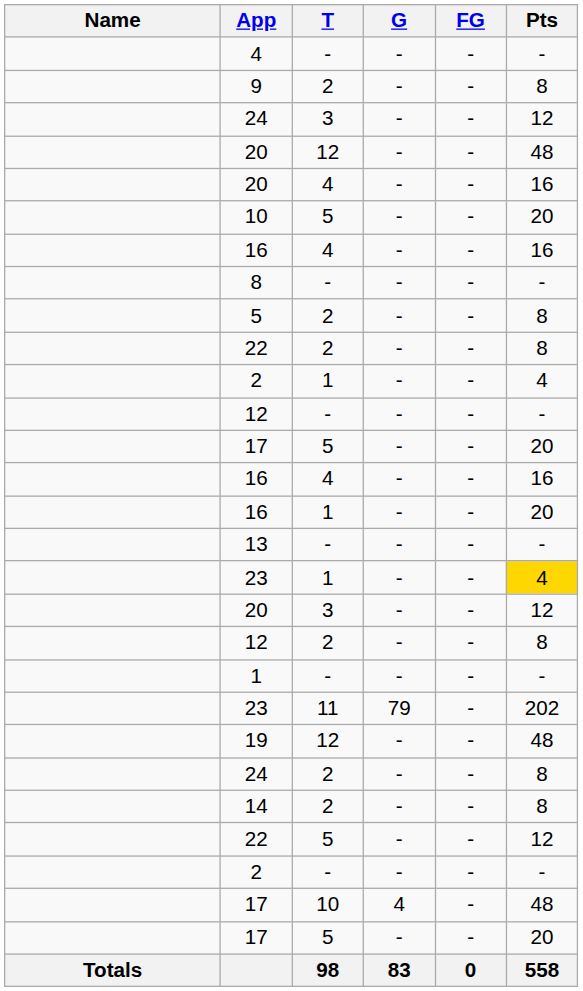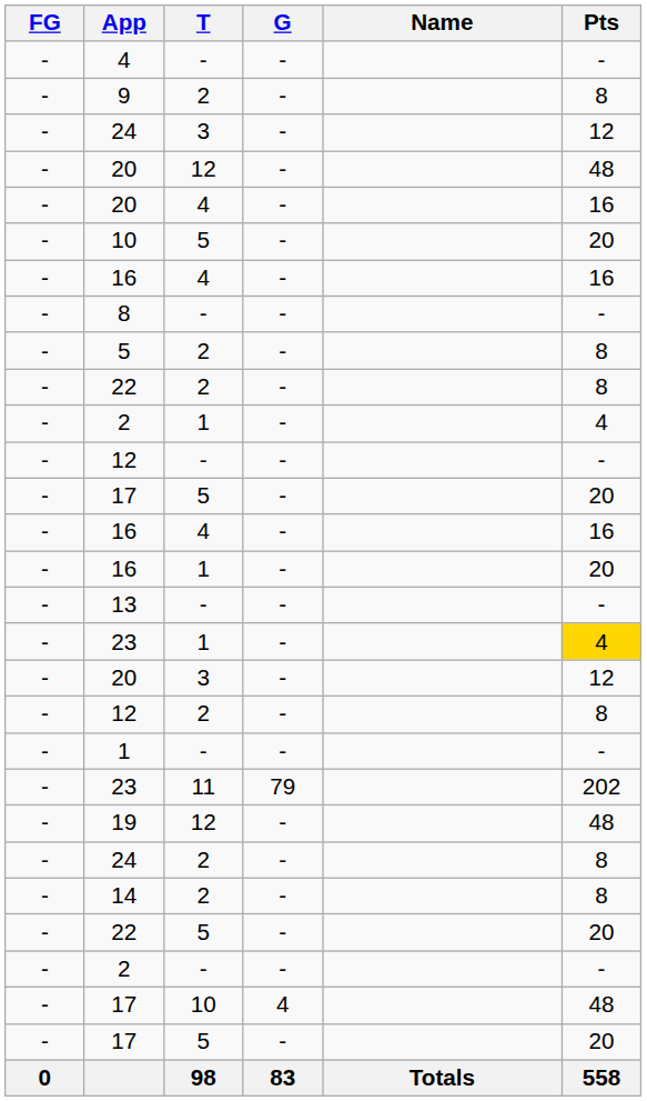 <table class="wikitable sortable" style="text-align: center;">
 <tr>
-<th style="width:10em">Name</th>
+<th style="width:3em"><a href='#'>FG</a></th>
 <th style="width:3em"><a href='#'>App</a></th>
 <th style="width:3em"><a href='#'>T</a></th>
 <th style="width:3em"><a href='#'>G</a></th>
-<th style="width:3em"><a href='#'>FG</a></th>
+<th style="width:10em">Name</th>
 <th style="width:3em">Pts</th>
 </tr>
 <tr>
-<td style="text-align:left;"></td>
+<td>-</td>
 <td>4</td>
 <td>-</td>
 <td>-</td>
-<td>-</td>
+<td style="text-align:left;"></td>
 <td>-</td>
 </tr>
 <tr>
-<td style="text-align:left;"></td>
+<td>-</td>
 <td>9</td>
 <td>2</td>
 <td>-</td>
-<td>-</td>
+<td style="text-align:left;"></td>
 <td>8</td>
 </tr>
 <tr>
-<td style="text-align:left;"></td>
+<td>-</td>
 <td>24</td>
 <td>3</td>
 <td>-</td>
-<td>-</td>
+<td style="text-align:left;"></td>
 <td>12</td>
 </tr>
 <tr>
-<td style="text-align:left;"></td>
+<td>-</td>
 <td>20</td>
 <td>12</td>
 <td>-</td>
-<td>-</td>
+<td style="text-align:left;"></td>
 <td>48</td>
 </tr>
 <tr>
-<td style="text-align:left;"></td>
+<td>-</td>
 <td>20</td>
 <td>4</td>
 <td>-</td>
-<td>-</td>
+<td style="text-align:left;"></td>
 <td>16</td>
 </tr>
 <tr>
-<td style="text-align:left;"></td>
+<td>-</td>
 <td>10</td>
 <td>5</td>
 <td>-</td>
-<td>-</td>
+<td style="text-align:left;"></td>
 <td>20</td>
 </tr>
 <tr>
-<td style="text-align:left;"></td>
+<td>-</td>
 <td>16</td>
 <td>4</td>
 <td>-</td>
-<td>-</td>
+<td style="text-align:left;"></td>
 <td>16</td>
 </tr>
 <tr>
-<td style="text-align:left;"></td>
+<td>-</td>
 <td>8</td>
 <td>-</td>
 <td>-</td>
-<td>-</td>
+<td style="text-align:left;"></td>
 <td>-</td>
 </tr>
 <tr>
-<td style="text-align:left;"></td>
+<td>-</td>
 <td>5</td>
 <td>2</td>
 <td>-</td>
-<td>-</td>
+<td style="text-align:left;"></td>
 <td>8</td>
 </tr>
 <tr>
-<td style="text-align:left;"></td>
+<td>-</td>
 <td>22</td>
 <td>2</td>
 <td>-</td>
-<td>-</td>
+<td style="text-align:left;"></td>
 <td>8</td>
 </tr>
 <tr>
-<td style="text-align:left;"></td>
+<td>-</td>
 <td>2</td>
 <td>1</td>
 <td>-</td>
-<td>-</td>
+<td style="text-align:left;"></td>
 <td>4</td>
 </tr>
 <tr>
-<td style="text-align:left;"></td>
+<td>-</td>
 <td>12</td>
 <td>-</td>
 <td>-</td>
-<td>-</td>
+<td style="text-align:left;"></td>
 <td>-</td>
 </tr>
 <tr>
-<td style="text-align:left;"></td>
+<td>-</td>
 <td>17</td>
 <td>5</td>
 <td>-</td>
-<td>-</td>
+<td style="text-align:left;"></td>
 <td>20</td>
 </tr>
 <tr>
-<td style="text-align:left;"></td>
+<td>-</td>
 <td>16</td>
 <td>4</td>
 <td>-</td>
-<td>-</td>
+<td style="text-align:left;"></td>
 <td>16</td>
 </tr>
 <tr>
-<td style="text-align:left;"></td>
+<td>-</td>
 <td>16</td>
 <td>1</td>
 <td>-</td>
-<td>-</td>
+<td style="text-align:left;"></td>
 <td>20</td>
 </tr>
 <tr>
-<td style="text-align:left;"></td>
+<td>-</td>
 <td>13</td>
 <td>-</td>
 <td>-</td>
-<td>-</td>
+<td style="text-align:left;"></td>
 <td>-</td>
 </tr>
 <tr>
-<td style="text-align:left;"></td>
+<td>-</td>
 <td>23</td>
 <td>1</td>
 <td>-</td>
-<td>-</td>
+<td style="text-align:left;"></td>
 <td style="background: gold;">4</td>
 </tr>
 <tr>
-<td style="text-align:left;"></td>
+<td>-</td>
 <td>20</td>
 <td>3</td>
 <td>-</td>
-<td>-</td>
+<td style="text-align:left;"></td>
 <td>12</td>
 </tr>
 <tr>
-<td style="text-align:left;"></td>
+<td>-</td>
 <td>12</td>
 <td>2</td>
 <td>-</td>
-<td>-</td>
+<td style="text-align:left;"></td>
 <td>8</td>
 </tr>
 <tr>
-<td style="text-align:left;"></td>
+<td>-</td>
 <td>1</td>
 <td>-</td>
 <td>-</td>
-<td>-</td>
+<td style="text-align:left;"></td>
 <td>-</td>
 </tr>
 <tr>
-<td style="text-align:left;"></td>
+<td>-</td>
 <td>23</td>
 <td>11</td>
 <td>79</td>
-<td>-</td>
+<td style="text-align:left;"></td>
 <td>202</td>
 </tr>
 <tr>
-<td style="text-align:left;"></td>
+<td>-</td>
 <td>19</td>
 <td>12</td>
 <td>-</td>
-<td>-</td>
+<td style="text-align:left;"></td>
 <td>48</td>
 </tr>
 <tr>
-<td style="text-align:left;"></td>
+<td>-</td>
 <td>24</td>
 <td>2</td>
 <td>-</td>
-<td>-</td>
+<td style="text-align:left;"></td>
 <td>8</td>
 </tr>
 <tr>
-<td style="text-align:left;"></td>
+<td>-</td>
 <td>14</td>
 <td>2</td>
 <td>-</td>
-<td>-</td>
+<td style="text-align:left;"></td>
 <td>8</td>
 </tr>
 <tr>
-<td style="text-align:left;"></td>
+<td>-</td>
 <td>22</td>
 <td>5</td>
 <td>-</td>
-<td>-</td>
-<td>12</td>
+<td style="text-align:left;"></td>
+<td>20</td>
 </tr>
 <tr>
-<td style="text-align:left;"></td>
+<td>-</td>
 <td>2</td>
 <td>-</td>
 <td>-</td>
-<td>-</td>
+<td style="text-align:left;"></td>
 <td>-</td>
 </tr>
 <tr>
-<td style="text-align:left;"></td>
+<td>-</td>
 <td>17</td>
 <td>10</td>
 <td>4</td>
-<td>-</td>
+<td style="text-align:left;"></td>
 <td>48</td>
 </tr>
 <tr>
-<td style="text-align:left;"></td>
+<td>-</td>
 <td>17</td>
 <td>5</td>
 <td>-</td>
-<td>-</td>
+<td style="text-align:left;"></td>
 <td>20</td>
 </tr>
 <tr class="sortbottom">
-<th>Totals</th>
+<th>0</th>
 <th></th>
 <th>98</th>
 <th>83</th>
-<th>0</th>
+<th>Totals</th>
 <th>558</th>
 </tr>
 </table>
